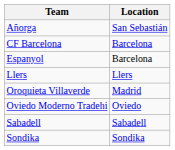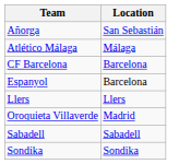 <table class="wikitable sortable">
 <tr>
 <th>Team</th>
 <th>Location</th>
 </tr>
 <tr>
 <td><a href='#'>Añorga</a></td>
 <td><a href='#'>San Sebastián</a></td>
+</tr>
+<tr>
+<td><a href='#'>Atlético Málaga</a></td>
+<td><a href='#'>Málaga</a></td>
 </tr>
 <tr>
 <td><a href='#'>CF Barcelona</a></td>
 <td><a href='#'>Barcelona</a></td>
 </tr>
 <tr>
 <td><a href='#'>Espanyol</a></td>
 <td>Barcelona</td>
 </tr>
 <tr>
 <td><a href='#'>Llers</a></td>
 <td><a href='#'>Llers</a></td>
 </tr>
 <tr>
 <td><a href='#'>Oroquieta Villaverde</a></td>
 <td><a href='#'>Madrid</a></td>
 </tr>
 <tr>
-<td><a href='#'>Oviedo Moderno Tradehi</a></td>
-<td><a href='#'>Oviedo</a></td>
-</tr>
-<tr>
 <td><a href='#'>Sabadell</a></td>
 <td><a href='#'>Sabadell</a></td>
 </tr>
 <tr>
 <td><a href='#'>Sondika</a></td>
 <td><a href='#'>Sondika</a></td>
 </tr>
 </table>
